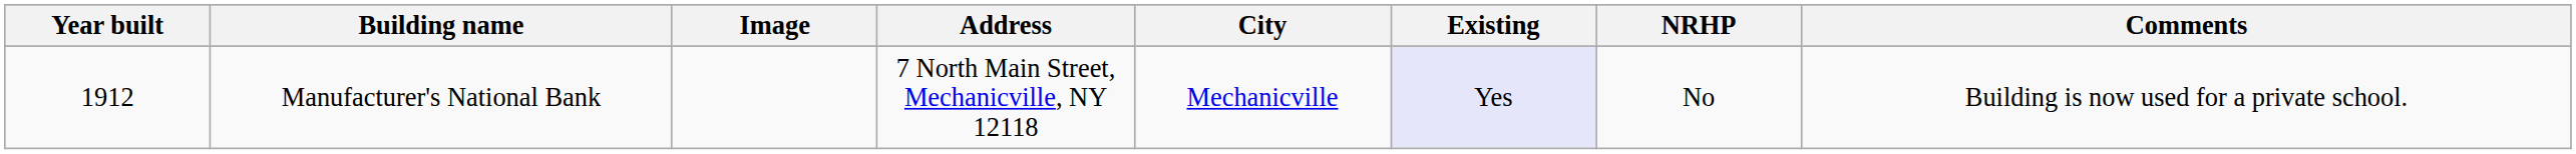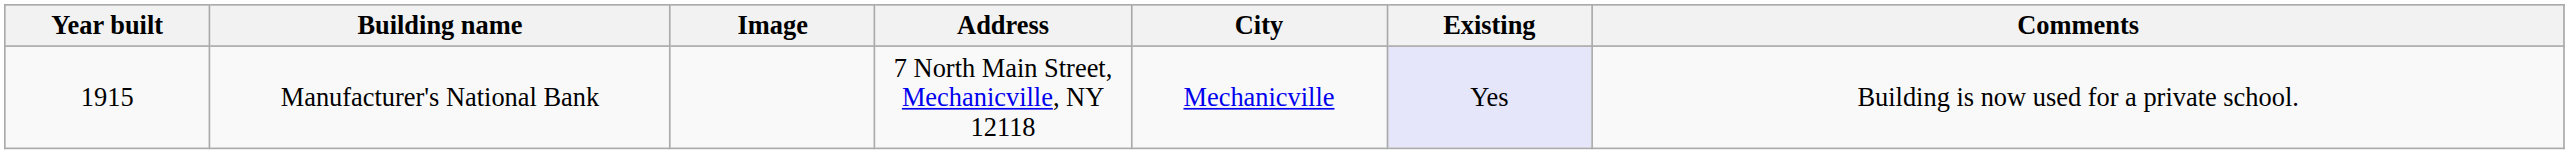 <table class="wikitable sortable" style="width:98%" align="center">
 <tr>
 <th width="8%"><strong>Year built</strong></th>
 <th width="18%"><strong>Building name</strong></th>
 <th class="unsortable" width="8%"><strong>Image</strong></th>
 <th width="10%"><strong>Address</strong></th>
 <th width="10%"><strong>City</strong></th>
 <th width="8%"><strong>Existing</strong></th>
-<th width="8%"><strong>NRHP</strong></th>
 <th class="unsortable"><strong>Comments</strong></th>
 </tr>
 <tr - align="center">
-<td>1912</td>
+<td>1915</td>
 <td>Manufacturer's National Bank</td>
 <td></td>
 <td>7 North Main Street, <a href='#'>Mechanicville</a>, NY 12118<br></td>
 <td><a href='#'>Mechanicville</a></td>
 <td style="background: lavender;">Yes</td>
-<td>No</td>
 <td>Building is now used for a private school.</td>
 </tr>
 </table>
